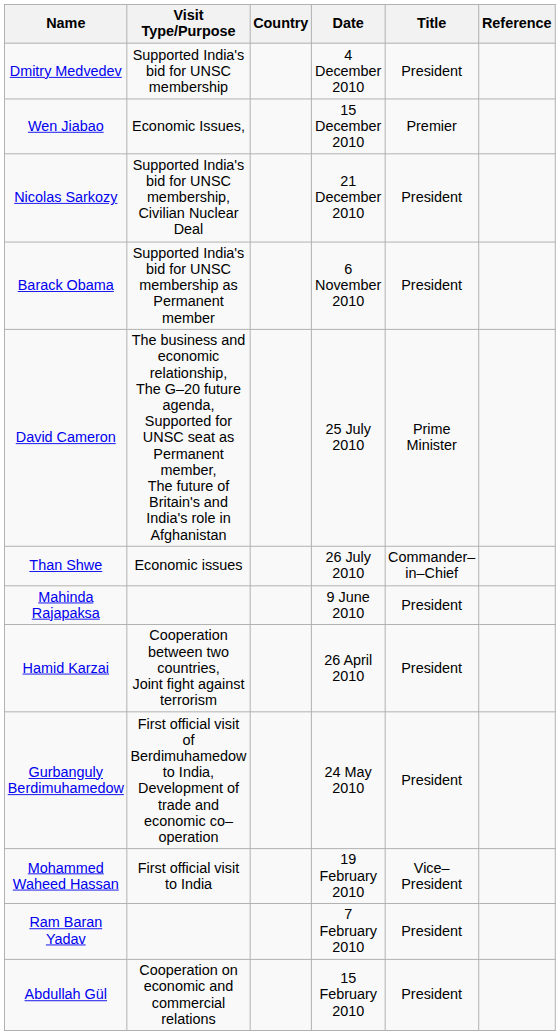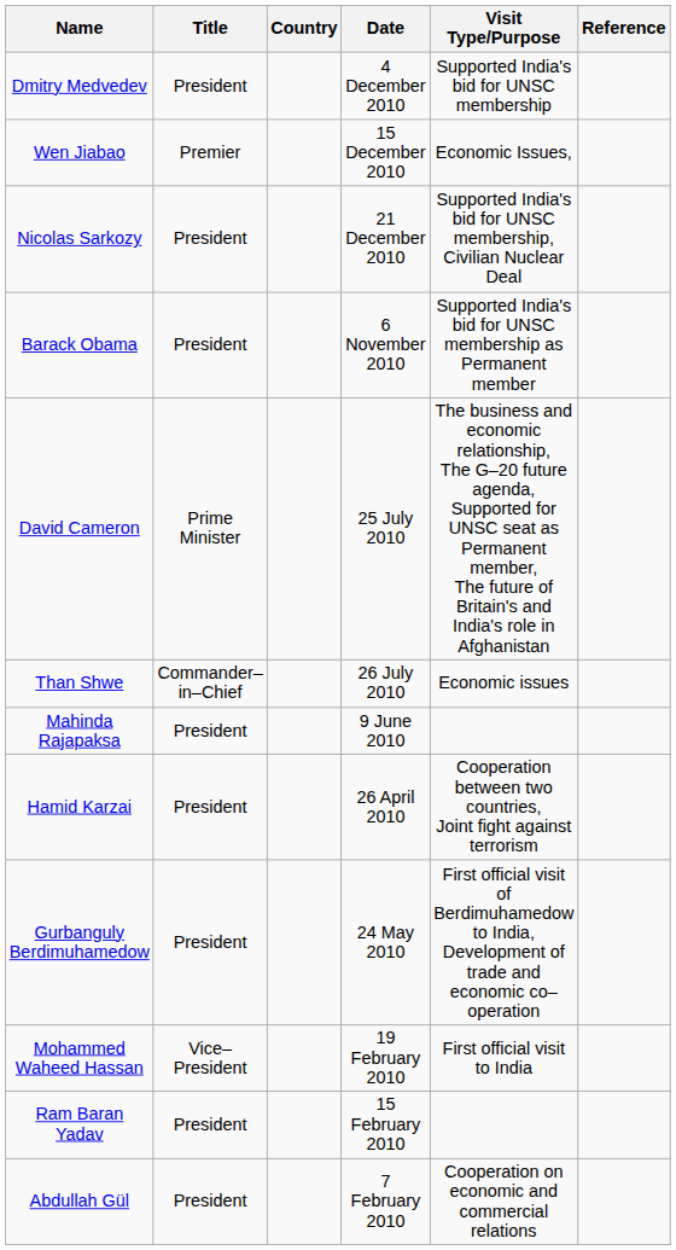 <table class="wikitable" style="border-collapse:collapse; text-align:center">
 <tr>
 <th>Name</th>
-<th>Visit Type/Purpose</th>
+<th>Title</th>
 <th>Country</th>
 <th>Date</th>
-<th>Title</th>
+<th>Visit Type/Purpose</th>
 <th>Reference</th>
 </tr>
 <tr>
 <td><a href='#'>Dmitry Medvedev</a></td>
-<td>Supported India's bid for UNSC membership</td>
+<td>President</td>
 <td></td>
 <td>4 December 2010</td>
-<td>President</td>
+<td>Supported India's bid for UNSC membership</td>
 <td></td>
 </tr>
 <tr>
 <td><a href='#'>Wen Jiabao</a></td>
-<td>Economic Issues,</td>
+<td>Premier</td>
 <td></td>
 <td>15 December 2010</td>
-<td>Premier</td>
+<td>Economic Issues,</td>
 <td></td>
 </tr>
 <tr>
 <td><a href='#'>Nicolas Sarkozy</a></td>
-<td>Supported India's bid for UNSC membership,<br>Civilian Nuclear Deal</td>
+<td>President</td>
 <td></td>
 <td>21 December 2010</td>
-<td>President</td>
+<td>Supported India's bid for UNSC membership,<br>Civilian Nuclear Deal</td>
 <td></td>
 </tr>
 <tr>
 <td><a href='#'>Barack Obama</a></td>
-<td>Supported India's bid for UNSC membership as Permanent member</td>
+<td>President</td>
 <td></td>
 <td>6 November 2010</td>
-<td>President</td>
+<td>Supported India's bid for UNSC membership as Permanent member</td>
 <td></td>
 </tr>
 <tr>
 <td><a href='#'>David Cameron</a></td>
-<td>The business and economic relationship, <br>The G–20 future agenda,<br>Supported for UNSC seat as Permanent member, <br> The future of Britain's and India's role in Afghanistan</td>
+<td>Prime Minister</td>
 <td></td>
 <td>25 July 2010</td>
-<td>Prime Minister</td>
+<td>The business and economic relationship, <br>The G–20 future agenda,<br>Supported for UNSC seat as Permanent member, <br> The future of Britain's and India's role in Afghanistan</td>
 <td></td>
 </tr>
 <tr>
 <td><a href='#'>Than Shwe</a></td>
-<td>Economic issues</td>
+<td>Commander–in–Chief</td>
 <td></td>
 <td>26 July 2010</td>
-<td>Commander–in–Chief</td>
+<td>Economic issues</td>
 <td></td>
 </tr>
 <tr>
 <td><a href='#'>Mahinda Rajapaksa</a></td>
-<td></td>
+<td>President</td>
 <td></td>
 <td>9 June 2010</td>
-<td>President</td>
+<td></td>
 <td></td>
 </tr>
 <tr>
 <td><a href='#'>Hamid Karzai</a></td>
-<td>Cooperation between two countries, <br> Joint fight against terrorism</td>
+<td>President</td>
 <td></td>
 <td>26 April 2010</td>
-<td>President</td>
+<td>Cooperation between two countries, <br> Joint fight against terrorism</td>
 <td></td>
 </tr>
 <tr>
 <td><a href='#'>Gurbanguly Berdimuhamedow</a></td>
-<td>First official visit of Berdimuhamedow to India,<br> Development of trade and economic co–operation</td>
+<td>President</td>
 <td></td>
 <td>24 May 2010</td>
-<td>President</td>
+<td>First official visit of Berdimuhamedow to India,<br> Development of trade and economic co–operation</td>
 <td></td>
 </tr>
 <tr>
 <td><a href='#'>Mohammed Waheed Hassan</a></td>
-<td>First official visit to India</td>
+<td>Vice–President</td>
 <td></td>
 <td>19 February 2010</td>
-<td>Vice–President</td>
+<td>First official visit to India</td>
 <td></td>
 </tr>
 <tr>
 <td><a href='#'>Ram Baran Yadav</a></td>
+<td>President</td>
 <td></td>
+<td>15 February 2010</td>
 <td></td>
-<td>7 February 2010</td>
-<td>President</td>
 <td></td>
 </tr>
 <tr>
 <td><a href='#'>Abdullah Gül</a></td>
+<td>President</td>
+<td></td>
+<td>7 February 2010</td>
 <td>Cooperation on economic and commercial relations</td>
-<td></td>
-<td>15 February 2010</td>
-<td>President</td>
 <td></td>
 </tr>
 </table>
